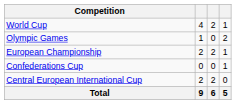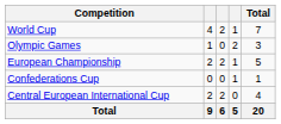 <table class="wikitable" width=30% style="font-size:90%; text-align:center;">
 <tr>
 <th>Competition</th>
 <th></th>
 <th></th>
 <th></th>
+<th>Total</th>
 </tr>
 <tr>
 <td align=left><a href='#'>World Cup</a></td>
 <td>4</td>
 <td>2</td>
 <td>1</td>
+<td>7</td>
 </tr>
 <tr>
 <td align=left><a href='#'>Olympic Games</a></td>
 <td>1</td>
 <td>0</td>
 <td>2</td>
+<td>3</td>
 </tr>
 <tr>
 <td align=left><a href='#'>European Championship</a></td>
 <td>2</td>
 <td>2</td>
 <td>1</td>
+<td>5</td>
 </tr>
 <tr>
 <td align=left><a href='#'>Confederations Cup</a></td>
 <td>0</td>
 <td>0</td>
+<td>1</td>
 <td>1</td>
 </tr>
 <tr>
 <td align=left><a href='#'>Central European International Cup</a></td>
 <td>2</td>
 <td>2</td>
 <td>0</td>
+<td>4</td>
 </tr>
 <tr>
 <th>Total</th>
 <th>9</th>
 <th>6</th>
 <th>5</th>
+<th>20</th>
 </tr>
 </table>
